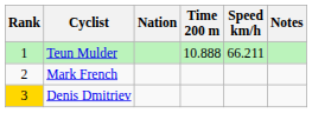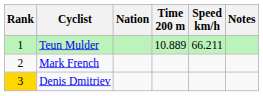 <table class="wikitable sortable" style="text-align:center;">
 <tr>
 <th>Rank</th>
 <th>Cyclist</th>
 <th>Nation</th>
 <th>Time<br>200 m</th>
 <th>Speed<br>km/h</th>
 <th>Notes</th>
 </tr>
 <tr bgcolor=bbf3bb>
 <td>1</td>
 <td align=left><a href='#'>Teun Mulder</a></td>
 <td align=left></td>
-<td>10.888</td>
+<td>10.889</td>
 <td>66.211</td>
 <td></td>
 </tr>
 <tr>
 <td>2</td>
 <td align=left><a href='#'>Mark French</a></td>
 <td align=left></td>
 <td></td>
 <td></td>
 <td></td>
 </tr>
 <tr>
 <td style="background: gold;">3</td>
 <td align=left><a href='#'>Denis Dmitriev</a></td>
 <td align=left></td>
 <td></td>
 <td></td>
 <td></td>
 </tr>
 </table>
